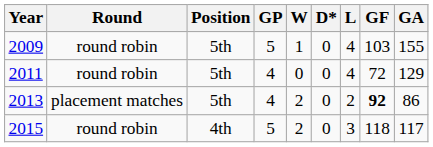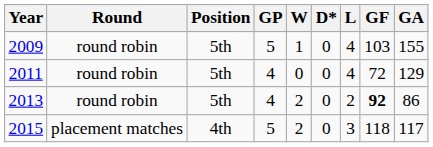 <table class="wikitable" style="text-align: center;">
 <tr>
 <th>Year</th>
 <th>Round</th>
 <th>Position</th>
 <th>GP</th>
 <th>W</th>
 <th>D*</th>
 <th>L</th>
 <th>GF</th>
 <th>GA</th>
 </tr>
 <tr>
 <td> <a href='#'>2009</a></td>
 <td>round robin</td>
 <td>5th</td>
 <td>5</td>
 <td>1</td>
 <td>0</td>
 <td>4</td>
 <td>103</td>
 <td>155</td>
 </tr>
 <tr>
 <td> <a href='#'>2011</a></td>
 <td>round robin</td>
 <td>5th</td>
 <td>4</td>
 <td>0</td>
 <td>0</td>
 <td>4</td>
 <td>72</td>
 <td>129</td>
 </tr>
 <tr>
 <td> <a href='#'>2013</a></td>
-<td>placement matches</td>
+<td>round robin</td>
 <td>5th</td>
 <td>4</td>
 <td>2</td>
 <td>0</td>
 <td>2</td>
 <td><strong>92</strong></td>
 <td>86</td>
 </tr>
 <tr>
 <td> <a href='#'>2015</a></td>
-<td>round robin</td>
+<td>placement matches</td>
 <td>4th</td>
 <td>5</td>
 <td>2</td>
 <td>0</td>
 <td>3</td>
 <td>118</td>
 <td>117</td>
 </tr>
 </table>
